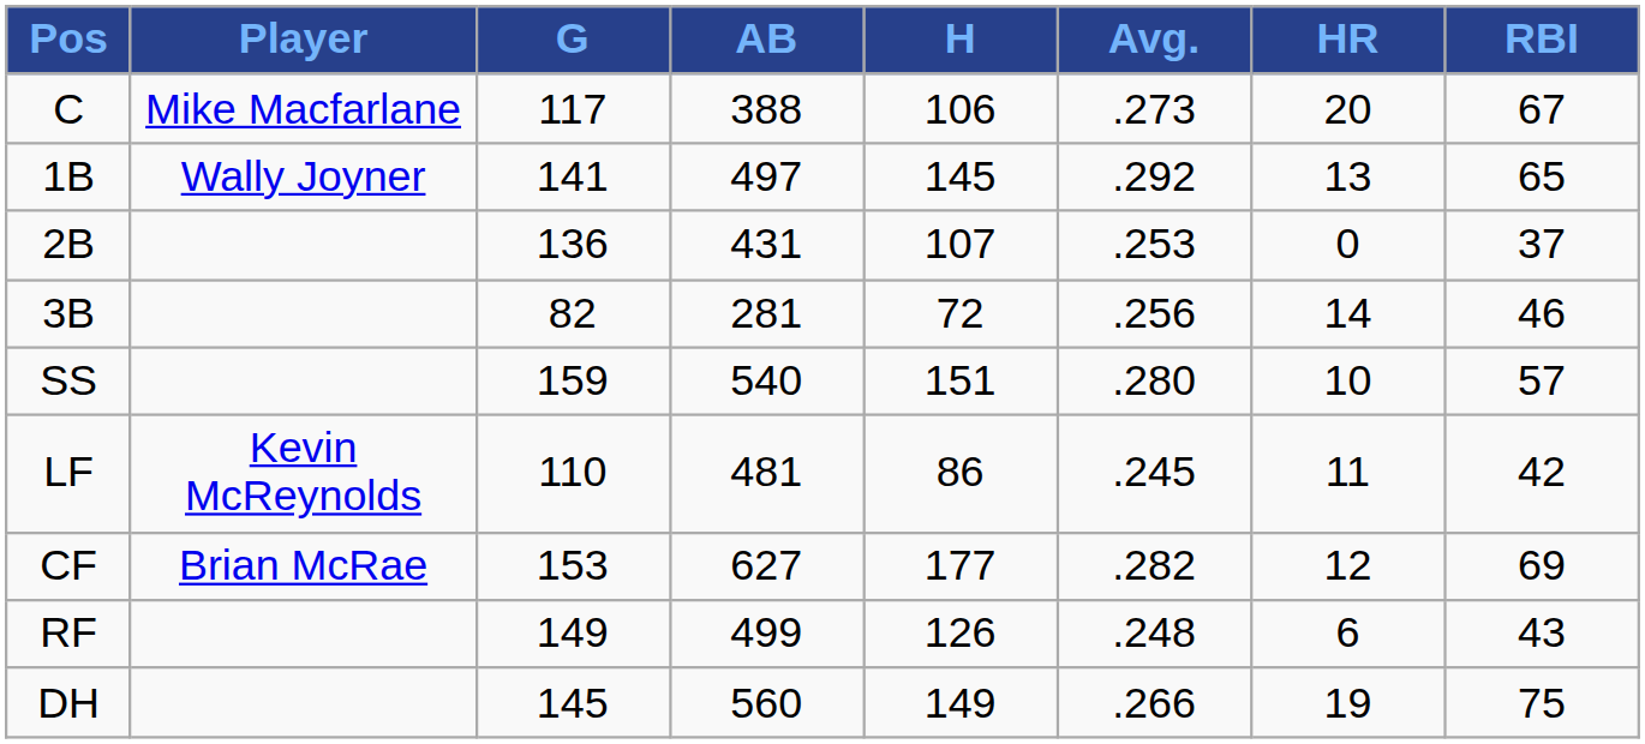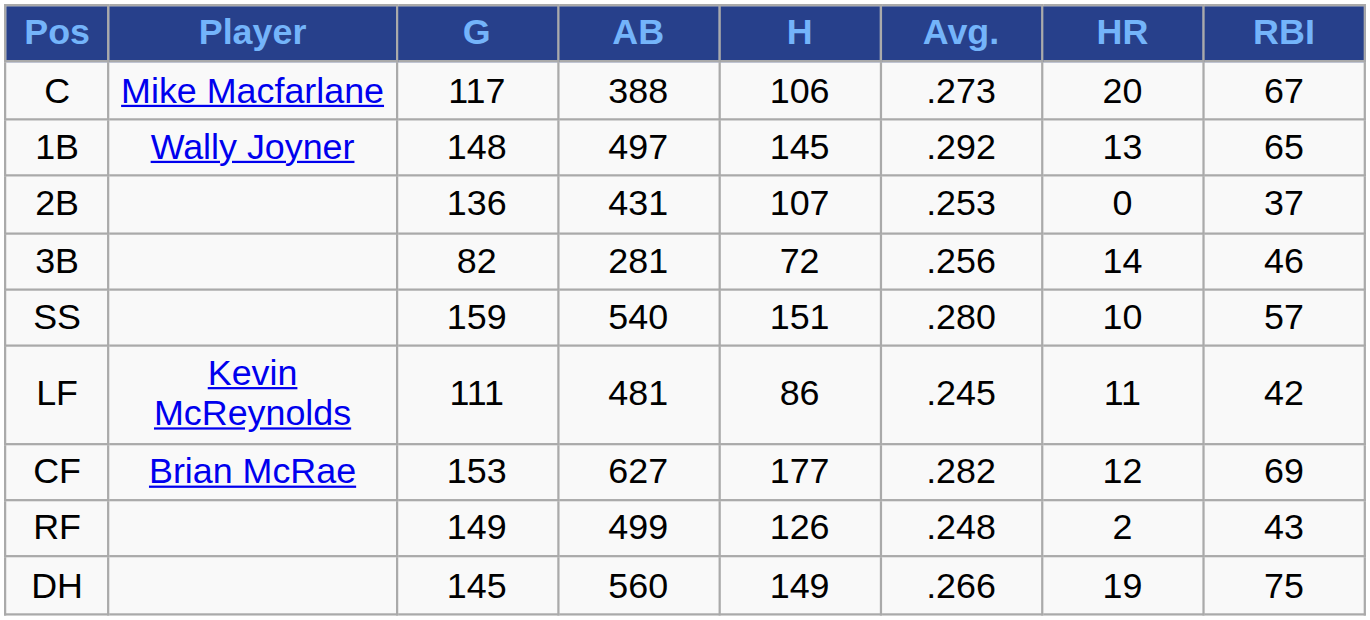 <table class="wikitable sortable">
 <tr>
 <th style="background:#27408B;color:#74B4FA;" width="5%">Pos</th>
 <th style="background:#27408B;color:#74B4FA;" width="16%">Player</th>
 <th style="background:#27408B;color:#74B4FA;" width="9%">G</th>
 <th style="background:#27408B;color:#74B4FA;" width="9%">AB</th>
 <th style="background:#27408B;color:#74B4FA;" width="9%">H</th>
 <th style="background:#27408B;color:#74B4FA;" width="9%">Avg.</th>
 <th style="background:#27408B;color:#74B4FA;" width="9%">HR</th>
 <th style="background:#27408B;color:#74B4FA;" width="9%">RBI</th>
 </tr>
 <tr align="center">
 <td>C</td>
 <td><a href='#'>Mike Macfarlane</a></td>
 <td>117</td>
 <td>388</td>
 <td>106</td>
 <td>.273</td>
 <td>20</td>
 <td>67</td>
 </tr>
 <tr align=center>
 <td>1B</td>
 <td><a href='#'>Wally Joyner</a></td>
-<td>141</td>
+<td>148</td>
 <td>497</td>
 <td>145</td>
 <td>.292</td>
 <td>13</td>
 <td>65</td>
 </tr>
 <tr align=center>
 <td>2B</td>
 <td></td>
 <td>136</td>
 <td>431</td>
 <td>107</td>
 <td>.253</td>
 <td>0</td>
 <td>37</td>
 </tr>
 <tr align="center">
 <td>3B</td>
 <td></td>
 <td>82</td>
 <td>281</td>
 <td>72</td>
 <td>.256</td>
 <td>14</td>
 <td>46</td>
 </tr>
 <tr align="center">
 <td>SS</td>
 <td></td>
 <td>159</td>
 <td>540</td>
 <td>151</td>
 <td>.280</td>
 <td>10</td>
 <td>57</td>
 </tr>
 <tr align="center">
 <td>LF</td>
 <td><a href='#'>Kevin McReynolds</a></td>
-<td>110</td>
+<td>111</td>
 <td>481</td>
 <td>86</td>
 <td>.245</td>
 <td>11</td>
 <td>42</td>
 </tr>
 <tr align=center>
 <td>CF</td>
 <td><a href='#'>Brian McRae</a></td>
 <td>153</td>
 <td>627</td>
 <td>177</td>
 <td>.282</td>
 <td>12</td>
 <td>69</td>
 </tr>
 <tr align=center>
 <td>RF</td>
 <td></td>
 <td>149</td>
 <td>499</td>
 <td>126</td>
 <td>.248</td>
-<td>6</td>
+<td>2</td>
 <td>43</td>
 </tr>
 <tr align="center">
 <td>DH</td>
 <td></td>
 <td>145</td>
 <td>560</td>
 <td>149</td>
 <td>.266</td>
 <td>19</td>
 <td>75</td>
 </tr>
 </table>
